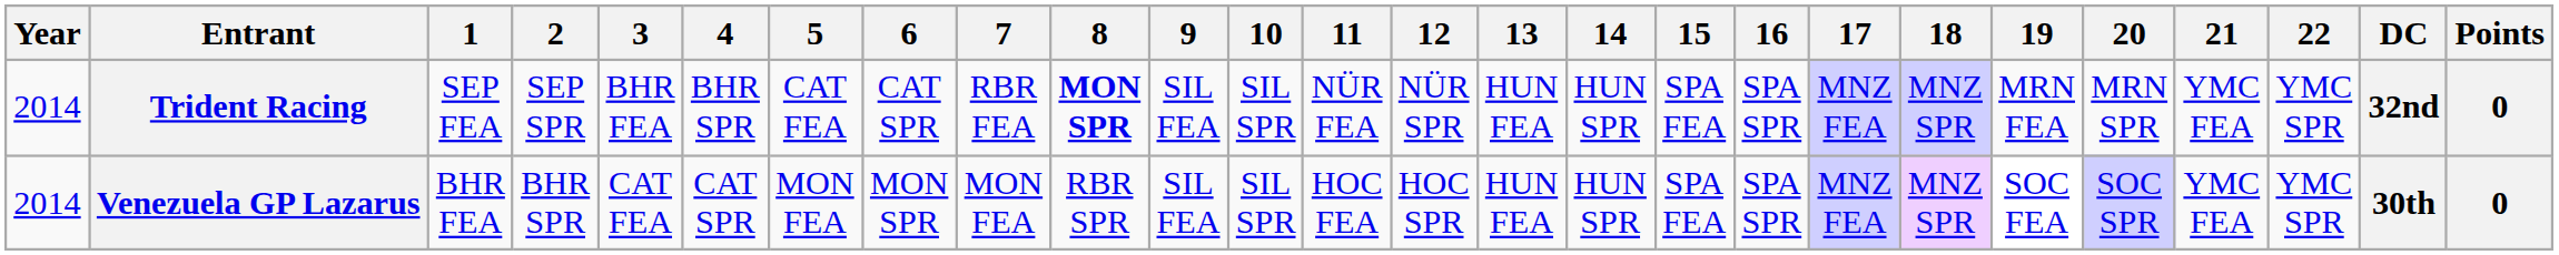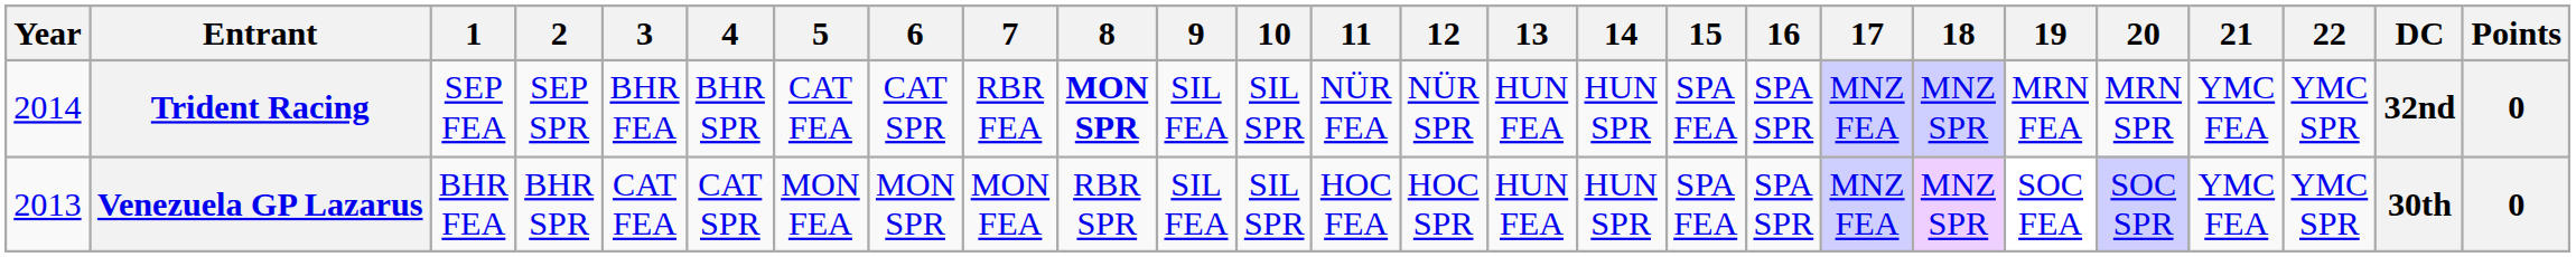 <table class="wikitable" style="text-align:center; font-size:85%">
 <tr>
 <th>Year</th>
 <th>Entrant</th>
 <th>1</th>
 <th>2</th>
 <th>3</th>
 <th>4</th>
 <th>5</th>
 <th>6</th>
 <th>7</th>
 <th>8</th>
 <th>9</th>
 <th>10</th>
 <th>11</th>
 <th>12</th>
 <th>13</th>
 <th>14</th>
 <th>15</th>
 <th>16</th>
 <th>17</th>
 <th>18</th>
 <th>19</th>
 <th>20</th>
 <th>21</th>
 <th>22</th>
 <th>DC</th>
 <th>Points</th>
 </tr>
 <tr>
 <td><a href='#'>2014</a></td>
 <th nowrap><a href='#'>Trident Racing</a></th>
 <td><a href='#'>SEP<br>FEA</a></td>
 <td><a href='#'>SEP<br>SPR</a></td>
 <td><a href='#'>BHR<br>FEA</a></td>
 <td><a href='#'>BHR<br>SPR</a></td>
 <td><a href='#'>CAT<br>FEA</a></td>
 <td><a href='#'>CAT<br>SPR</a></td>
 <td><a href='#'>RBR<br>FEA</a></td>
 <td><strong><a href='#'>MON<br>SPR</a></strong></td>
 <td><a href='#'>SIL<br>FEA</a></td>
 <td><a href='#'>SIL<br>SPR</a></td>
 <td><a href='#'>NÜR<br>FEA</a></td>
 <td><a href='#'>NÜR<br>SPR</a></td>
 <td><a href='#'>HUN<br>FEA</a></td>
 <td><a href='#'>HUN<br>SPR</a></td>
 <td><a href='#'>SPA<br>FEA</a></td>
 <td><a href='#'>SPA<br>SPR</a></td>
 <td style="background:#CFCFFF;"><a href='#'>MNZ<br>FEA</a><br></td>
 <td style="background:#CFCFFF;"><a href='#'>MNZ<br>SPR</a><br></td>
 <td><a href='#'>MRN<br>FEA</a></td>
 <td><a href='#'>MRN<br>SPR</a></td>
 <td><a href='#'>YMC<br>FEA</a></td>
 <td><a href='#'>YMC<br>SPR</a></td>
 <th>32nd</th>
 <th>0</th>
 </tr>
 <tr>
-<td><a href='#'>2014</a></td>
+<td><a href='#'>2013</a></td>
 <th nowrap><a href='#'>Venezuela GP Lazarus</a></th>
 <td><a href='#'>BHR<br>FEA</a></td>
 <td><a href='#'>BHR<br>SPR</a></td>
 <td><a href='#'>CAT<br>FEA</a></td>
 <td><a href='#'>CAT<br>SPR</a></td>
 <td><a href='#'>MON<br>FEA</a></td>
 <td><a href='#'>MON<br>SPR</a></td>
 <td><a href='#'>MON<br>FEA</a></td>
 <td><a href='#'>RBR<br>SPR</a></td>
 <td><a href='#'>SIL<br>FEA</a></td>
 <td><a href='#'>SIL<br>SPR</a></td>
 <td><a href='#'>HOC<br>FEA</a></td>
 <td><a href='#'>HOC<br>SPR</a></td>
 <td><a href='#'>HUN<br>FEA</a></td>
 <td><a href='#'>HUN<br>SPR</a></td>
 <td><a href='#'>SPA<br>FEA</a></td>
 <td><a href='#'>SPA<br>SPR</a></td>
 <td style="background:#CFCFFF;"><a href='#'>MNZ<br>FEA</a><br></td>
 <td style="background:#EFCFFF;"><a href='#'>MNZ<br>SPR</a><br></td>
 <td style="background:#FFFFFF;"><a href='#'>SOC<br>FEA</a><br></td>
 <td style="background:#CFCFFF;"><a href='#'>SOC<br>SPR</a><br></td>
 <td><a href='#'>YMC<br>FEA</a></td>
 <td><a href='#'>YMC<br>SPR</a></td>
 <th>30th</th>
 <th>0</th>
 </tr>
 </table>
